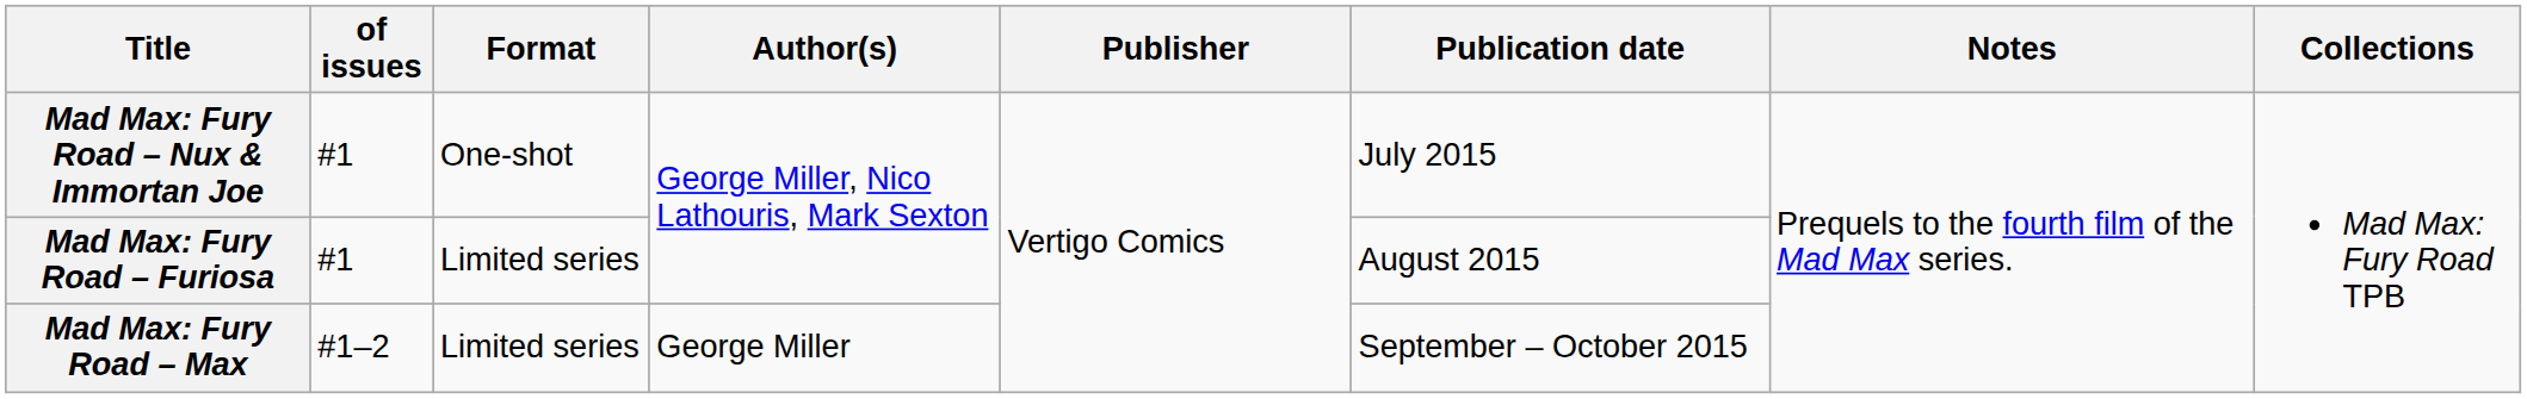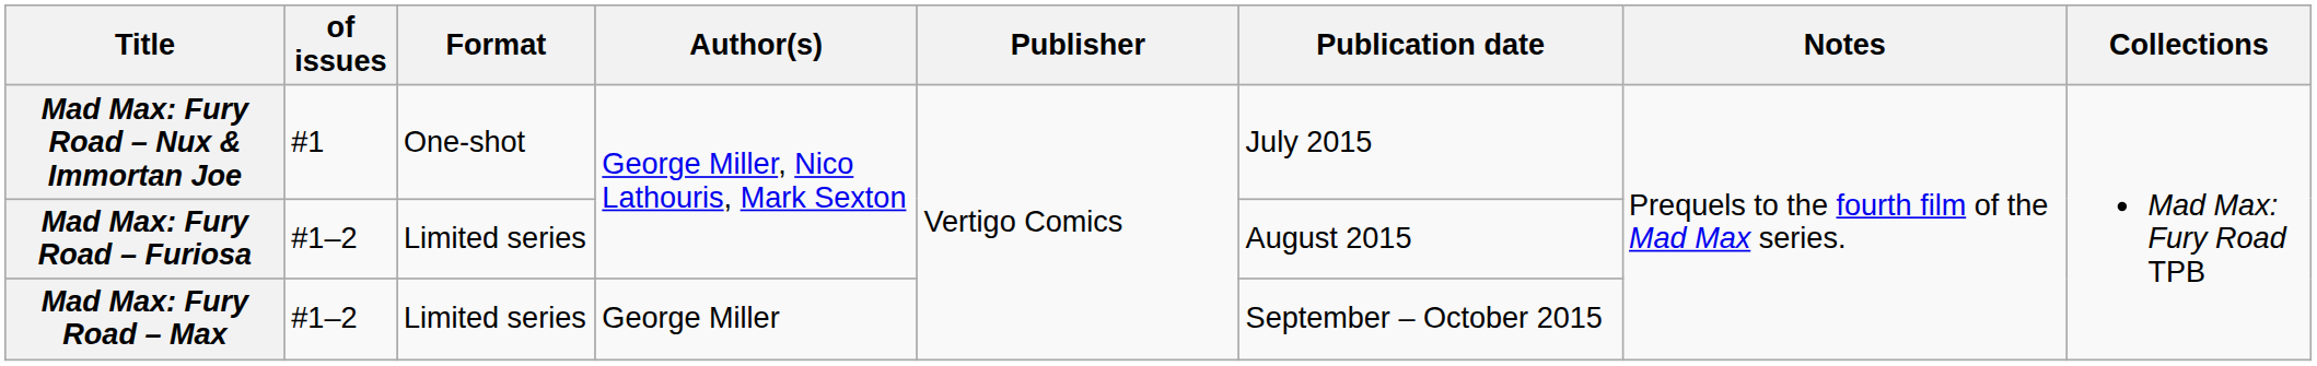 <table class="wikitable">
 <tr>
 <th>Title</th>
 <th style="width:40pt"> of issues</th>
 <th style="width:75pt">Format</th>
 <th style="width:125pt">Author(s)</th>
 <th style="width:125pt">Publisher</th>
 <th style="width:150pt">Publication date</th>
 <th style="width:175pt">Notes</th>
 <th>Collections</th>
 </tr>
 <tr>
 <th><em>Mad Max: Fury Road – Nux & Immortan Joe</em></th>
 <td>#1</td>
 <td>One-shot</td>
 <td rowspan="2"><a href='#'>George Miller</a>, <a href='#'>Nico Lathouris</a>, <a href='#'>Mark Sexton</a></td>
 <td rowspan="3">Vertigo Comics</td>
 <td>July 2015</td>
 <td rowspan="3">Prequels to the <a href='#'>fourth film</a> of the <em><a href='#'>Mad Max</a></em> series.</td>
 <td rowspan="3"><br><ul><li><em>Mad Max: Fury Road</em> TPB</li></ul></td>
 </tr>
 <tr>
 <th><em>Mad Max: Fury Road – Furiosa</em></th>
-<td>#1</td>
+<td>#1–2</td>
 <td>Limited series</td>
 <td>August 2015</td>
 </tr>
 <tr>
 <th><em>Mad Max: Fury Road – Max</em></th>
 <td>#1–2</td>
 <td>Limited series</td>
 <td>George Miller</td>
 <td>September – October 2015</td>
 </tr>
 </table>
